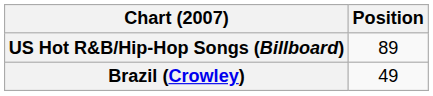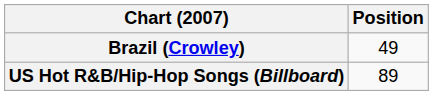 <table class="wikitable sortable plainrowheaders" style="text-align:center">
 <tr>
 <th>Chart (2007)</th>
 <th>Position</th>
 </tr>
 <tr>
+<th scope="row">Brazil (<a href='#'>Crowley</a>)</th>
+<td style="text-align:center;">49</td>
+</tr>
+<tr>
 <th scope="row">US Hot R&B/Hip-Hop Songs (<em>Billboard</em>)</th>
 <td style="text-align:center;">89</td>
 </tr>
-<tr>
-<th scope="row">Brazil (<a href='#'>Crowley</a>)</th>
-<td style="text-align:center;">49</td>
-</tr>
 </table>
